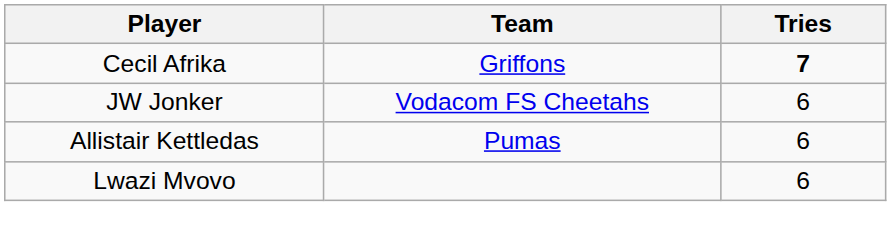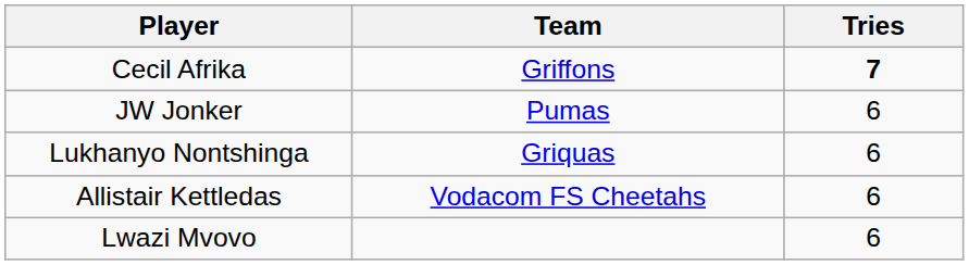 <table class="wikitable" style="text-align:center;">
 <tr>
 <th width=200>Player</th>
 <th width=250>Team</th>
 <th width=100>Tries</th>
 </tr>
 <tr style="background:#f9f9f9;">
 <td>Cecil Afrika</td>
 <td><a href='#'>Griffons</a></td>
 <td><strong>7</strong></td>
 </tr>
 <tr style="background:#f9f9f9;">
 <td>JW Jonker</td>
-<td><a href='#'>Vodacom FS Cheetahs</a></td>
+<td><a href='#'>Pumas</a></td>
+<td>6</td>
+</tr>
+<tr style="background:#f9f9f9;">
+<td>Lukhanyo Nontshinga</td>
+<td><a href='#'>Griquas</a></td>
 <td>6</td>
 </tr>
 <tr style="background:#f9f9f9;">
 <td>Allistair Kettledas</td>
-<td><a href='#'>Pumas</a></td>
+<td><a href='#'>Vodacom FS Cheetahs</a></td>
 <td>6</td>
 </tr>
 <tr style="background:#f9f9f9;">
 <td>Lwazi Mvovo</td>
 <td></td>
 <td>6</td>
 </tr>
 </table>
